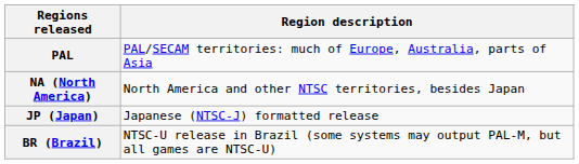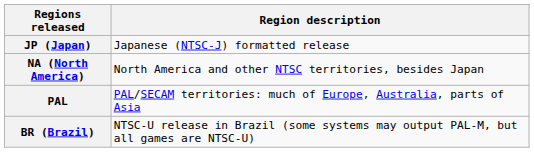 <table class="wikitable plainrowheaders">
 <tr>
 <th scope="col">Regions released</th>
 <th scope="col">Region description</th>
 </tr>
 <tr>
-<th scope="row">PAL</th>
-<td><a href='#'>PAL</a>/<a href='#'>SECAM</a> territories: much of <a href='#'>Europe</a>, <a href='#'>Australia</a>, parts of <a href='#'>Asia</a></td>
+<th scope="row">JP (<a href='#'>Japan</a>)</th>
+<td>Japanese (<a href='#'>NTSC-J</a>) formatted release</td>
 </tr>
 <tr>
 <th scope="row">NA (<a href='#'>North America</a>)</th>
 <td>North America and other <a href='#'>NTSC</a> territories, besides Japan</td>
 </tr>
 <tr>
-<th scope="row">JP (<a href='#'>Japan</a>)</th>
-<td>Japanese (<a href='#'>NTSC-J</a>) formatted release</td>
+<th scope="row">PAL</th>
+<td><a href='#'>PAL</a>/<a href='#'>SECAM</a> territories: much of <a href='#'>Europe</a>, <a href='#'>Australia</a>, parts of <a href='#'>Asia</a></td>
 </tr>
 <tr>
 <th scope="row">BR (<a href='#'>Brazil</a>)</th>
 <td>NTSC-U release in Brazil (some systems may output PAL-M, but all games are NTSC-U)</td>
 </tr>
 </table>
